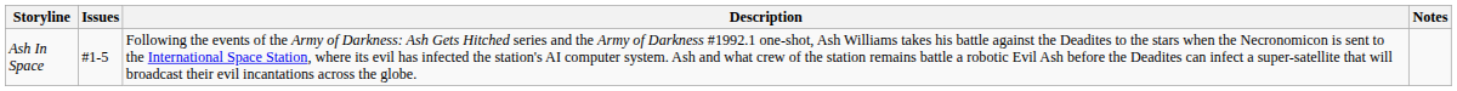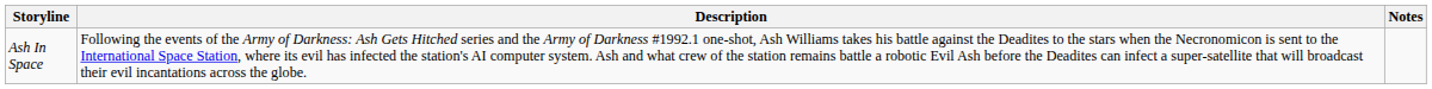 <table class="wikitable">
 <tr>
 <th>Storyline</th>
-<th>Issues</th>
 <th>Description</th>
 <th>Notes</th>
 </tr>
 <tr>
 <td><em>Ash In Space</em></td>
-<td>#1-5</td>
 <td>Following the events of the <em>Army of Darkness: Ash Gets Hitched</em> series and the <em>Army of Darkness</em> #1992.1 one-shot, Ash Williams takes his battle against the Deadites to the stars when the Necronomicon is sent to the <a href='#'>International Space Station</a>, where its evil has infected the station's AI computer system. Ash and what crew of the station remains battle a robotic Evil Ash before the Deadites can infect a super-satellite that will broadcast their evil incantations across the globe.</td>
 <td></td>
 </tr>
 </table>
